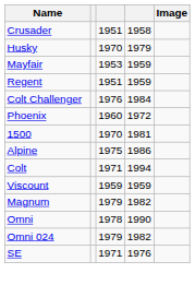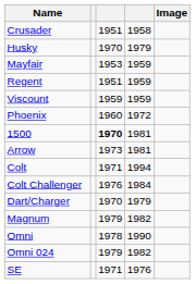 <table class="wikitable sortable">
 <tr>
 <th width=120px>Name</th>
 <th width= px></th>
 <th width=px></th>
 <th width=px></th>
 <th width=px>Image</th>
 </tr>
 <tr>
 <td><a href='#'>Crusader</a></td>
 <td></td>
 <td>1951</td>
 <td>1958</td>
 <td></td>
 </tr>
 <tr>
 <td><a href='#'>Husky</a> </td>
 <td></td>
 <td>1970</td>
 <td>1979</td>
 <td></td>
 </tr>
 <tr>
 <td><a href='#'>Mayfair</a></td>
 <td></td>
 <td>1953</td>
 <td>1959</td>
 <td></td>
 </tr>
 <tr>
 <td><a href='#'>Regent</a></td>
 <td></td>
 <td>1951</td>
 <td>1959</td>
 <td></td>
 </tr>
 <tr>
-<td><a href='#'>Colt Challenger</a> </td>
+<td><a href='#'>Viscount</a> </td>
 <td></td>
-<td>1976</td>
-<td>1984</td>
+<td>1959</td>
+<td>1959</td>
 <td></td>
 </tr>
 <tr>
 <td><a href='#'>Phoenix</a></td>
 <td></td>
 <td>1960</td>
 <td>1972</td>
 <td></td>
 </tr>
 <tr>
 <td><a href='#'>1500</a> </td>
 <td></td>
-<td>1970</td>
+<td><strong>1970</strong></td>
 <td>1981</td>
 <td></td>
 </tr>
 <tr>
-<td><a href='#'>Alpine</a> </td>
+<td><a href='#'>Arrow</a> </td>
 <td></td>
-<td>1975</td>
-<td>1986</td>
+<td>1973</td>
+<td>1981</td>
 <td></td>
 </tr>
 <tr>
 <td><a href='#'>Colt</a> </td>
 <td></td>
 <td>1971</td>
 <td>1994</td>
 <td></td>
 </tr>
 <tr>
-<td><a href='#'>Viscount</a> </td>
+<td><a href='#'>Colt Challenger</a> </td>
 <td></td>
-<td>1959</td>
-<td>1959</td>
+<td>1976</td>
+<td>1984</td>
+<td></td>
+</tr>
+<tr>
+<td><a href='#'>Dart/Charger</a></td>
+<td></td>
+<td>1970</td>
+<td>1979</td>
 <td></td>
 </tr>
 <tr>
 <td><a href='#'>Magnum</a> </td>
 <td><br></td>
 <td>1979</td>
 <td>1982</td>
 <td></td>
 </tr>
 <tr>
 <td><a href='#'>Omni</a> </td>
 <td></td>
 <td>1978</td>
 <td>1990</td>
 <td></td>
 </tr>
 <tr>
 <td><a href='#'>Omni 024</a></td>
 <td></td>
 <td>1979</td>
 <td>1982</td>
 <td></td>
 </tr>
 <tr>
 <td><a href='#'>SE</a></td>
 <td></td>
 <td>1971</td>
 <td>1976</td>
 <td></td>
 </tr>
 </table>
